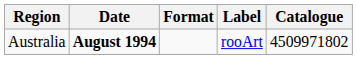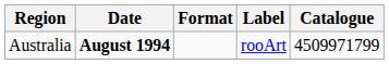 <table class="wikitable plainrowheaders">
 <tr>
 <th scope="col">Region</th>
 <th scope="col">Date</th>
 <th scope="col">Format</th>
 <th scope="col">Label</th>
 <th scope="col">Catalogue</th>
 </tr>
 <tr>
 <td>Australia</td>
 <td><strong>August 1994</strong></td>
 <td></td>
 <td><a href='#'>rooArt</a></td>
-<td>4509971802</td>
+<td>4509971799</td>
 </tr>
 <tr>
 </tr>
 </table>
